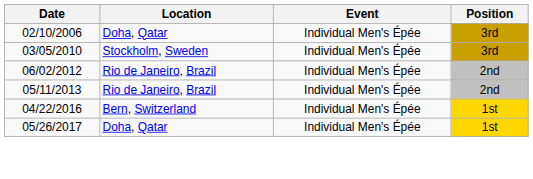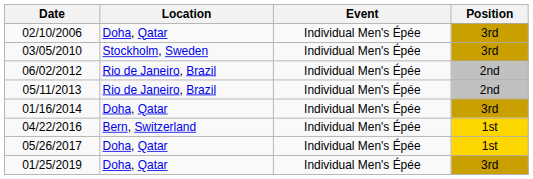 <table class="wikitable" width="50%" style="font-size:90%; text-align:center;">
 <tr>
 <th>Date</th>
 <th>Location</th>
 <th>Event</th>
 <th>Position</th>
 </tr>
 <tr>
 <td>02/10/2006</td>
 <td rowspan="1" align="left"> <a href='#'>Doha</a>, <a href='#'>Qatar</a></td>
 <td>Individual Men's Épée</td>
 <td bgcolor="caramel">3rd</td>
 </tr>
 <tr>
 <td>03/05/2010</td>
 <td rowspan="1" align="left"> <a href='#'>Stockholm</a>, <a href='#'>Sweden</a></td>
 <td>Individual Men's Épée</td>
 <td bgcolor="caramel">3rd</td>
 </tr>
 <tr>
 <td>06/02/2012</td>
 <td rowspan="1" align="left"> <a href='#'>Rio de Janeiro</a>, <a href='#'>Brazil</a></td>
 <td>Individual Men's Épée</td>
 <td bgcolor="silver">2nd</td>
 </tr>
 <tr>
 <td>05/11/2013</td>
 <td rowspan="1" align="left"> <a href='#'>Rio de Janeiro</a>, <a href='#'>Brazil</a></td>
 <td>Individual Men's Épée</td>
 <td bgcolor="silver">2nd</td>
 </tr>
 <tr>
+<td>01/16/2014</td>
+<td rowspan="1" align="left"> <a href='#'>Doha</a>, <a href='#'>Qatar</a></td>
+<td>Individual Men's Épée</td>
+<td bgcolor="caramel">3rd</td>
+</tr>
+<tr>
 <td>04/22/2016</td>
 <td rowspan="1" align="left"> <a href='#'>Bern</a>, <a href='#'>Switzerland</a></td>
 <td>Individual Men's Épée</td>
 <td bgcolor="gold">1st</td>
 </tr>
 <tr>
 <td>05/26/2017</td>
 <td rowspan="1" align="left"> <a href='#'>Doha</a>, <a href='#'>Qatar</a></td>
 <td>Individual Men's Épée</td>
 <td bgcolor="gold">1st</td>
 </tr>
+<tr>
+<td rowspan="1">01/25/2019</td>
+<td rowspan="1" align="left"> <a href='#'>Doha</a>, <a href='#'>Qatar</a></td>
+<td>Individual Men's Épée</td>
+<td bgcolor="caramel">3rd</td>
+</tr>
 </table>
